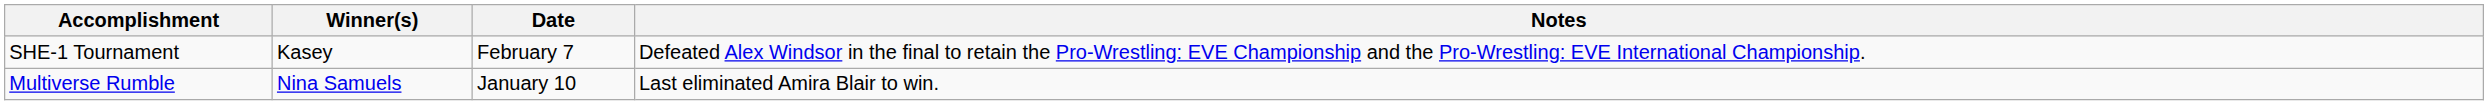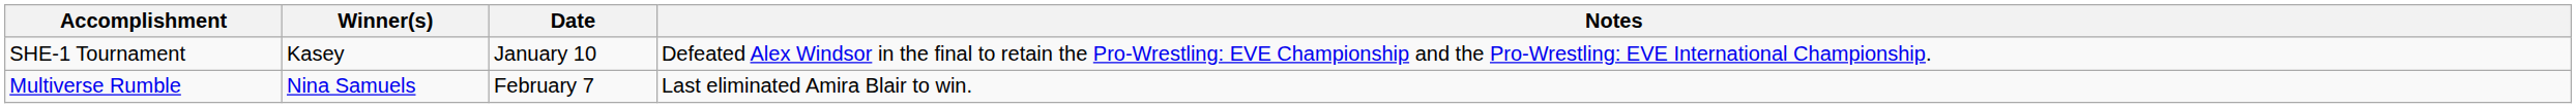 <table class="wikitable" style="width:100%;">
 <tr>
 <th>Accomplishment</th>
 <th>Winner(s)</th>
 <th>Date</th>
 <th>Notes</th>
 </tr>
 <tr>
 <td>SHE-1 Tournament</td>
 <td>Kasey</td>
-<td>February 7</td>
+<td>January 10</td>
 <td>Defeated <a href='#'>Alex Windsor</a> in the final to retain the <a href='#'>Pro-Wrestling: EVE Championship</a> and the <a href='#'>Pro-Wrestling: EVE International Championship</a>.</td>
 </tr>
 <tr>
 <td><a href='#'>Multiverse Rumble</a></td>
 <td><a href='#'>Nina Samuels</a></td>
-<td>January 10</td>
+<td>February 7</td>
 <td>Last eliminated Amira Blair to win.</td>
 </tr>
 </table>
